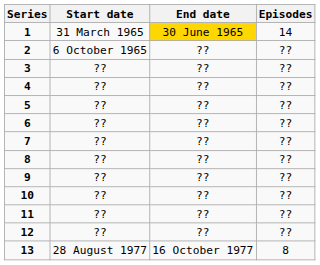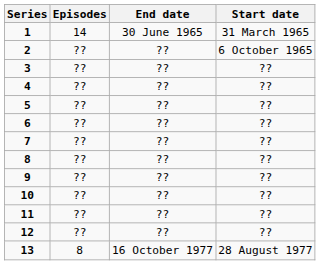 <table class="wikitable" style="text-align:center;">
 <tr>
 <th>Series</th>
+<th>Episodes</th>
+<th>End date</th>
 <th>Start date</th>
-<th>End date</th>
-<th>Episodes</th>
 </tr>
 <tr>
 <td><strong>1</strong></td>
+<td>14</td>
+<td>30 June 1965</td>
 <td>31 March 1965</td>
-<td style="background: gold;">30 June 1965</td>
-<td>14</td>
 </tr>
 <tr>
 <td><strong>2</strong></td>
-<td>6 October 1965</td>
 <td>??</td>
 <td>??</td>
+<td>6 October 1965</td>
 </tr>
 <tr>
 <td><strong>3</strong></td>
 <td>??</td>
 <td>??</td>
 <td>??</td>
 </tr>
 <tr>
 <td><strong>4</strong></td>
 <td>??</td>
 <td>??</td>
 <td>??</td>
 </tr>
 <tr>
 <td><strong>5</strong></td>
 <td>??</td>
 <td>??</td>
 <td>??</td>
 </tr>
 <tr>
 <td><strong>6</strong></td>
 <td>??</td>
 <td>??</td>
 <td>??</td>
 </tr>
 <tr>
 <td><strong>7</strong></td>
 <td>??</td>
 <td>??</td>
 <td>??</td>
 </tr>
 <tr>
 <td><strong>8</strong></td>
 <td>??</td>
 <td>??</td>
 <td>??</td>
 </tr>
 <tr>
 <td><strong>9</strong></td>
 <td>??</td>
 <td>??</td>
 <td>??</td>
 </tr>
 <tr>
 <td><strong>10</strong></td>
 <td>??</td>
 <td>??</td>
 <td>??</td>
 </tr>
 <tr>
 <td><strong>11</strong></td>
 <td>??</td>
 <td>??</td>
 <td>??</td>
 </tr>
 <tr>
 <td><strong>12</strong></td>
 <td>??</td>
 <td>??</td>
 <td>??</td>
 </tr>
 <tr>
 <td><strong>13</strong></td>
+<td>8</td>
+<td>16 October 1977</td>
 <td>28 August 1977</td>
-<td>16 October 1977</td>
-<td>8</td>
 </tr>
 </table>
